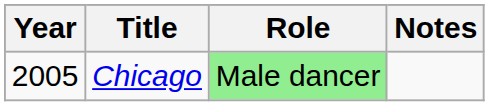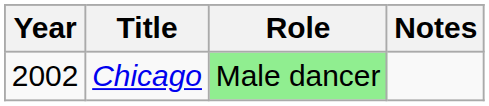 <table class="wikitable sortable">
 <tr>
 <th>Year</th>
 <th>Title</th>
 <th>Role</th>
 <th>Notes</th>
 </tr>
 <tr>
-<td>2005</td>
+<td>2002</td>
 <td><a href='#'><em>Chicago</em></a></td>
 <td style="background: lightgreen;">Male dancer</td>
 <td></td>
 </tr>
 </table>
